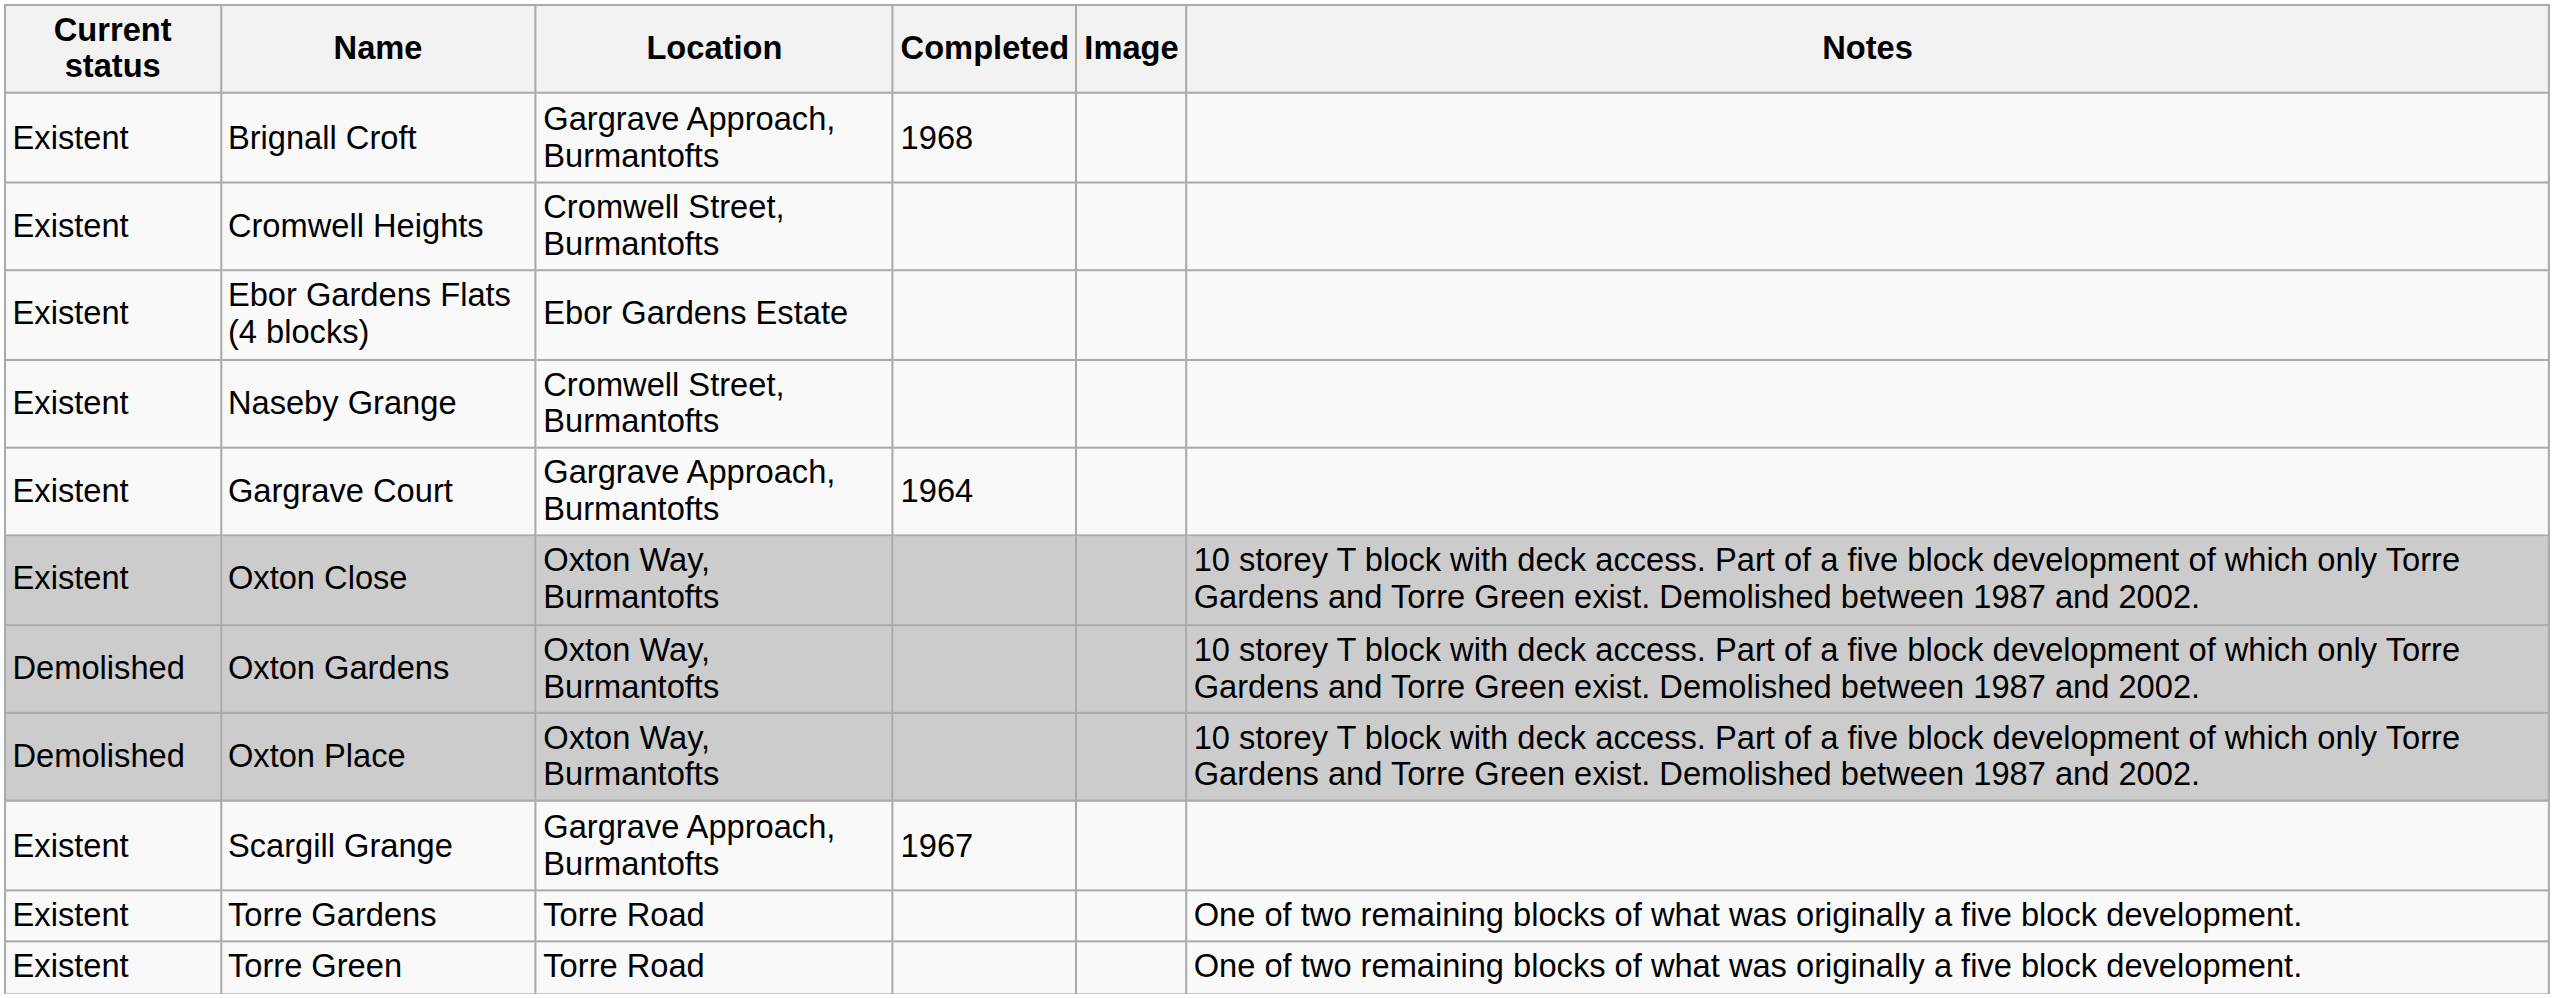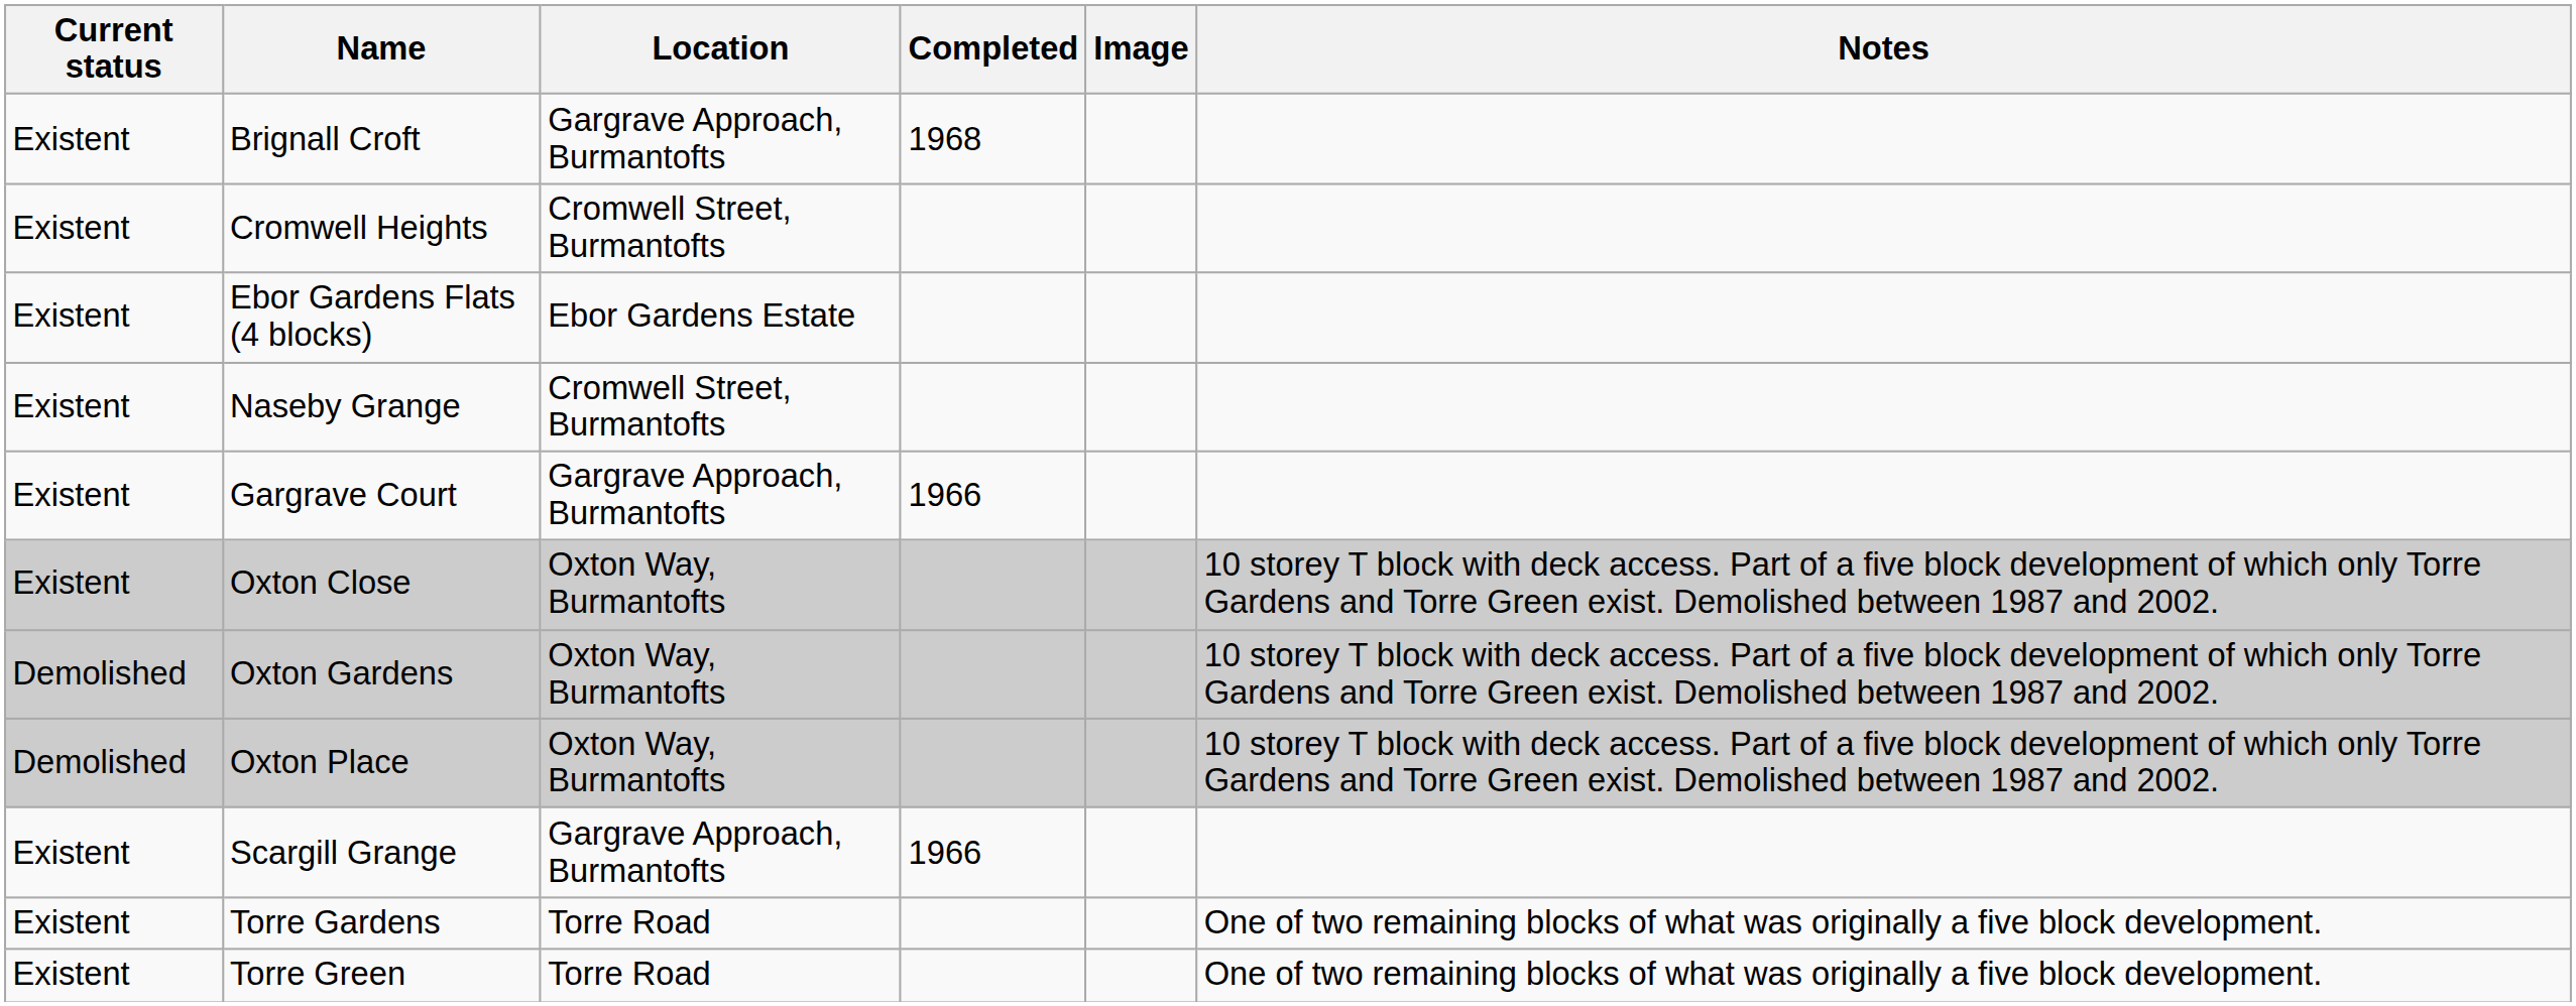 <table class="wikitable sortable">
 <tr>
 <th>Current status</th>
 <th>Name</th>
 <th>Location</th>
 <th>Completed</th>
 <th class="unsortable">Image</th>
 <th class="unsortable">Notes</th>
 </tr>
 <tr>
 <td>Existent</td>
 <td>Brignall Croft</td>
 <td>Gargrave Approach, Burmantofts</td>
 <td>1968</td>
 <td></td>
 <td></td>
 </tr>
 <tr>
 <td>Existent</td>
 <td>Cromwell Heights</td>
 <td>Cromwell Street, Burmantofts</td>
 <td></td>
 <td></td>
 <td></td>
 </tr>
 <tr>
 <td>Existent</td>
 <td>Ebor Gardens Flats (4 blocks)</td>
 <td>Ebor Gardens Estate</td>
 <td></td>
 <td></td>
 <td></td>
 </tr>
 <tr>
 <td>Existent</td>
 <td>Naseby Grange</td>
 <td>Cromwell Street, Burmantofts</td>
 <td></td>
 <td></td>
 <td></td>
 </tr>
 <tr>
 <td>Existent</td>
 <td>Gargrave Court</td>
 <td>Gargrave Approach, Burmantofts</td>
-<td>1964</td>
+<td>1966</td>
 <td></td>
 <td></td>
 </tr>
 <tr style="background:#ccc;">
 <td>Existent</td>
 <td>Oxton Close</td>
 <td>Oxton Way, Burmantofts</td>
 <td></td>
 <td></td>
 <td>10 storey T block with deck access.  Part of a five block development of which only Torre Gardens and Torre Green exist.  Demolished between 1987 and 2002.</td>
 </tr>
 <tr style="background:#ccc;">
 <td>Demolished</td>
 <td>Oxton Gardens</td>
 <td>Oxton Way, Burmantofts</td>
 <td></td>
 <td></td>
 <td>10 storey T block with deck access.  Part of a five block development of which only Torre Gardens and Torre Green exist.  Demolished between 1987 and 2002.</td>
 </tr>
 <tr style="background:#ccc;">
 <td>Demolished</td>
 <td>Oxton Place</td>
 <td>Oxton Way, Burmantofts</td>
 <td></td>
 <td></td>
 <td>10 storey T block with deck access.  Part of a five block development of which only Torre Gardens and Torre Green exist.  Demolished between 1987 and 2002.</td>
 </tr>
 <tr>
 <td>Existent</td>
 <td>Scargill Grange</td>
 <td>Gargrave Approach, Burmantofts</td>
-<td>1967</td>
+<td>1966</td>
 <td></td>
 <td></td>
 </tr>
 <tr>
 <td>Existent</td>
 <td>Torre Gardens</td>
 <td>Torre Road</td>
 <td></td>
 <td></td>
 <td>One of two remaining blocks of what was originally a five block development.</td>
 </tr>
 <tr>
 <td>Existent</td>
 <td>Torre Green</td>
 <td>Torre Road</td>
 <td></td>
 <td></td>
 <td>One of two remaining blocks of what was originally a five block development.</td>
 </tr>
 </table>
